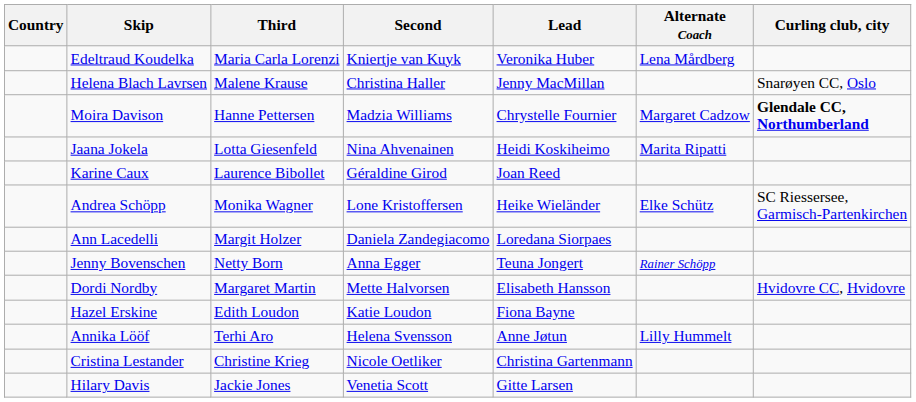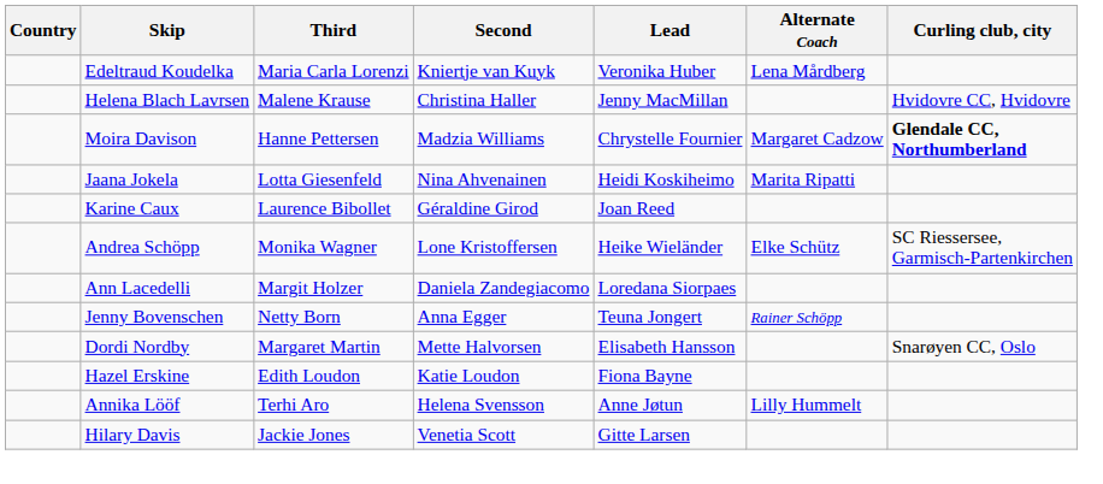 <table class="wikitable">
 <tr>
 <th>Country</th>
 <th>Skip</th>
 <th>Third</th>
 <th>Second</th>
 <th>Lead</th>
 <th>Alternate<br><em><small>Coach</small></em></th>
 <th>Curling club, city</th>
 </tr>
 <tr>
 <td></td>
 <td><a href='#'>Edeltraud Koudelka</a></td>
 <td><a href='#'>Maria Carla Lorenzi</a></td>
 <td><a href='#'>Kniertje van Kuyk</a></td>
 <td><a href='#'>Veronika Huber</a></td>
 <td><a href='#'>Lena Mårdberg</a></td>
 <td></td>
 </tr>
 <tr>
 <td></td>
 <td><a href='#'>Helena Blach Lavrsen</a></td>
 <td><a href='#'>Malene Krause</a></td>
 <td><a href='#'>Christina Haller</a></td>
 <td><a href='#'>Jenny MacMillan</a></td>
 <td></td>
-<td>Snarøyen CC, <a href='#'>Oslo</a></td>
+<td><a href='#'>Hvidovre CC</a>, <a href='#'>Hvidovre</a></td>
 </tr>
 <tr>
 <td></td>
 <td><a href='#'>Moira Davison</a></td>
 <td><a href='#'>Hanne Pettersen</a></td>
 <td><a href='#'>Madzia Williams</a></td>
 <td><a href='#'>Chrystelle Fournier</a></td>
 <td><a href='#'>Margaret Cadzow</a></td>
 <td><strong>Glendale CC,<br><a href='#'>Northumberland</a></strong></td>
 </tr>
 <tr>
 <td></td>
 <td><a href='#'>Jaana Jokela</a></td>
 <td><a href='#'>Lotta Giesenfeld</a></td>
 <td><a href='#'>Nina Ahvenainen</a></td>
 <td><a href='#'>Heidi Koskiheimo</a></td>
 <td><a href='#'>Marita Ripatti</a></td>
 <td></td>
 </tr>
 <tr>
 <td></td>
 <td><a href='#'>Karine Caux</a></td>
 <td><a href='#'>Laurence Bibollet</a></td>
 <td><a href='#'>Géraldine Girod</a></td>
 <td><a href='#'>Joan Reed</a></td>
 <td></td>
 <td></td>
 </tr>
 <tr>
 <td></td>
 <td><a href='#'>Andrea Schöpp</a></td>
 <td><a href='#'>Monika Wagner</a></td>
 <td><a href='#'>Lone Kristoffersen</a></td>
 <td><a href='#'>Heike Wieländer</a></td>
 <td><a href='#'>Elke Schütz</a></td>
 <td>SC Riessersee,<br><a href='#'>Garmisch-Partenkirchen</a></td>
 </tr>
 <tr>
 <td></td>
 <td><a href='#'>Ann Lacedelli</a></td>
 <td><a href='#'>Margit Holzer</a></td>
 <td><a href='#'>Daniela Zandegiacomo</a></td>
 <td><a href='#'>Loredana Siorpaes</a></td>
 <td></td>
 <td></td>
 </tr>
 <tr>
 <td></td>
 <td><a href='#'>Jenny Bovenschen</a></td>
 <td><a href='#'>Netty Born</a></td>
 <td><a href='#'>Anna Egger</a></td>
 <td><a href='#'>Teuna Jongert</a></td>
 <td><em><small><a href='#'>Rainer Schöpp</a></small></em></td>
 <td></td>
 </tr>
 <tr>
 <td></td>
 <td><a href='#'>Dordi Nordby</a></td>
 <td><a href='#'>Margaret Martin</a></td>
 <td><a href='#'>Mette Halvorsen</a></td>
 <td><a href='#'>Elisabeth Hansson</a></td>
 <td></td>
-<td><a href='#'>Hvidovre CC</a>, <a href='#'>Hvidovre</a></td>
+<td>Snarøyen CC, <a href='#'>Oslo</a></td>
 </tr>
 <tr>
 <td></td>
 <td><a href='#'>Hazel Erskine</a></td>
 <td><a href='#'>Edith Loudon</a></td>
 <td><a href='#'>Katie Loudon</a></td>
 <td><a href='#'>Fiona Bayne</a></td>
 <td></td>
 <td></td>
 </tr>
 <tr>
 <td></td>
 <td><a href='#'>Annika Lööf</a></td>
 <td><a href='#'>Terhi Aro</a></td>
 <td><a href='#'>Helena Svensson</a></td>
 <td><a href='#'>Anne Jøtun</a></td>
 <td><a href='#'>Lilly Hummelt</a></td>
 <td></td>
 </tr>
 <tr>
 <td></td>
-<td><a href='#'>Cristina Lestander</a></td>
-<td><a href='#'>Christine Krieg</a></td>
-<td><a href='#'>Nicole Oetliker</a></td>
-<td><a href='#'>Christina Gartenmann</a></td>
-<td></td>
-<td></td>
-</tr>
-<tr>
-<td></td>
 <td><a href='#'>Hilary Davis</a></td>
 <td><a href='#'>Jackie Jones</a></td>
 <td><a href='#'>Venetia Scott</a></td>
 <td><a href='#'>Gitte Larsen</a></td>
 <td></td>
 <td></td>
 </tr>
 </table>
